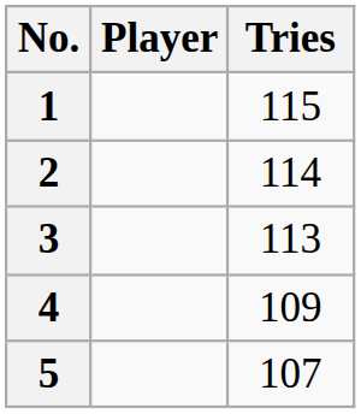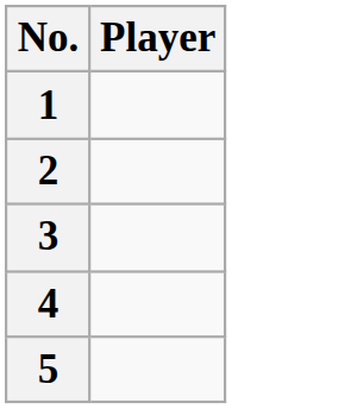 <table class="wikitable sortable" style="text-align:center">
 <tr>
 <th width=25>No.</th>
 <th>Player</th>
-<th width=40>Tries</th>
 </tr>
 <tr>
 <th>1</th>
 <td></td>
-<td>115</td>
 </tr>
 <tr>
 <th>2</th>
 <td></td>
-<td>114</td>
 </tr>
 <tr>
 <th>3</th>
 <td><strong></strong></td>
-<td>113</td>
 </tr>
 <tr>
 <th>4</th>
 <td></td>
-<td>109</td>
 </tr>
 <tr>
 <th>5</th>
 <td></td>
-<td>107</td>
 </tr>
 </table>
